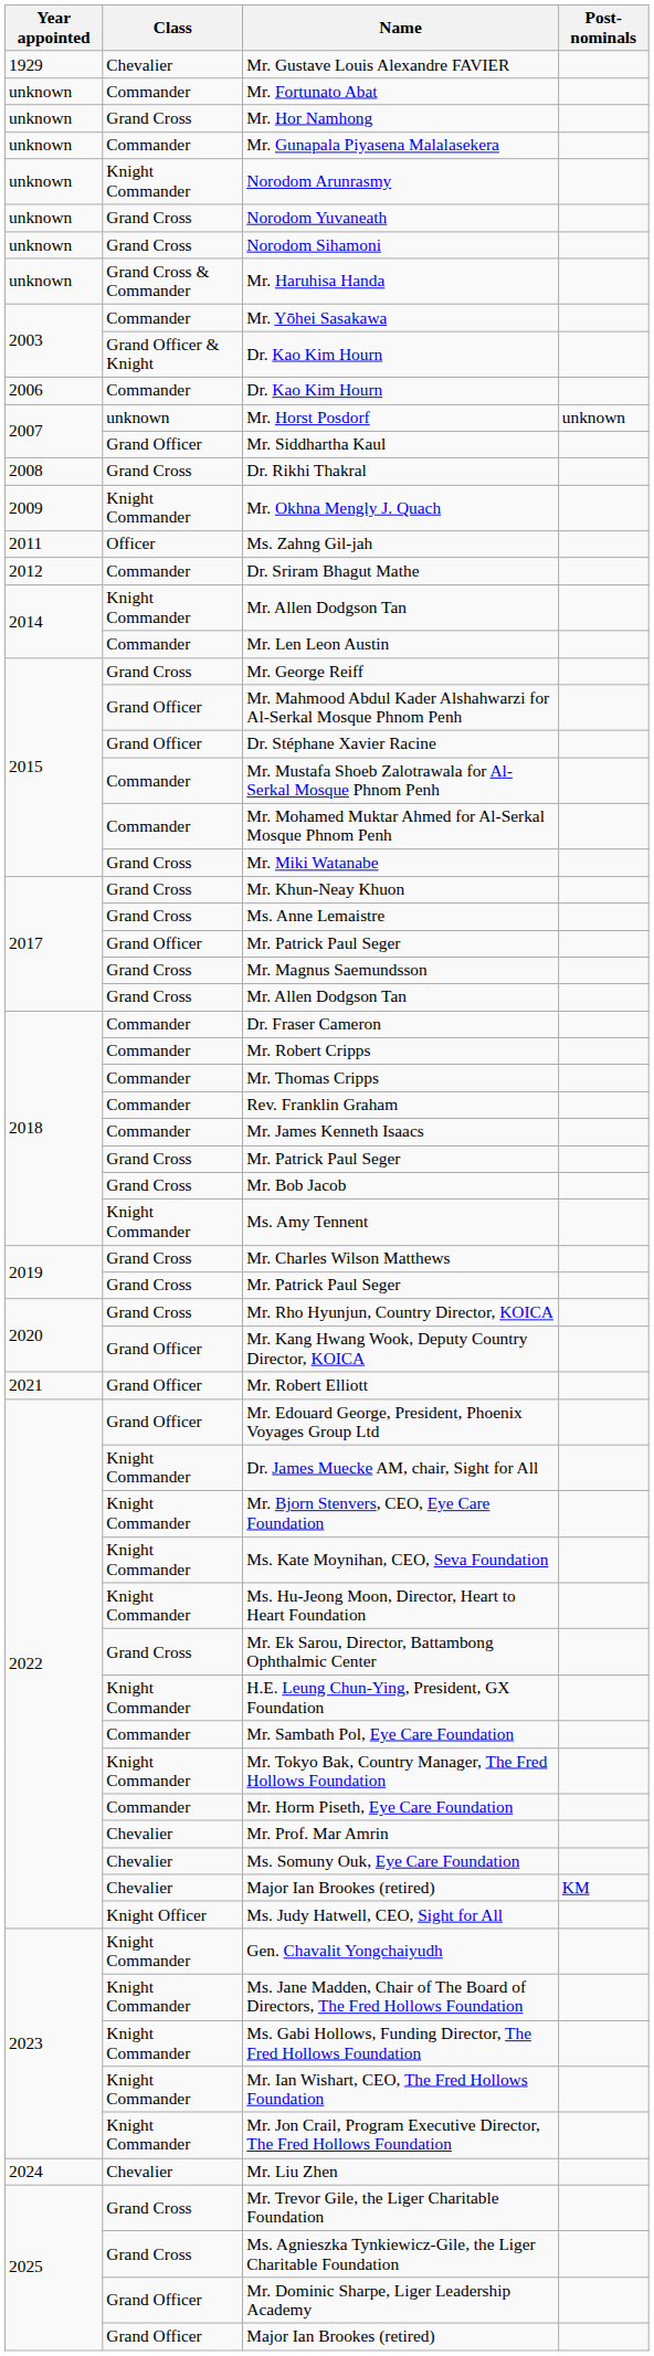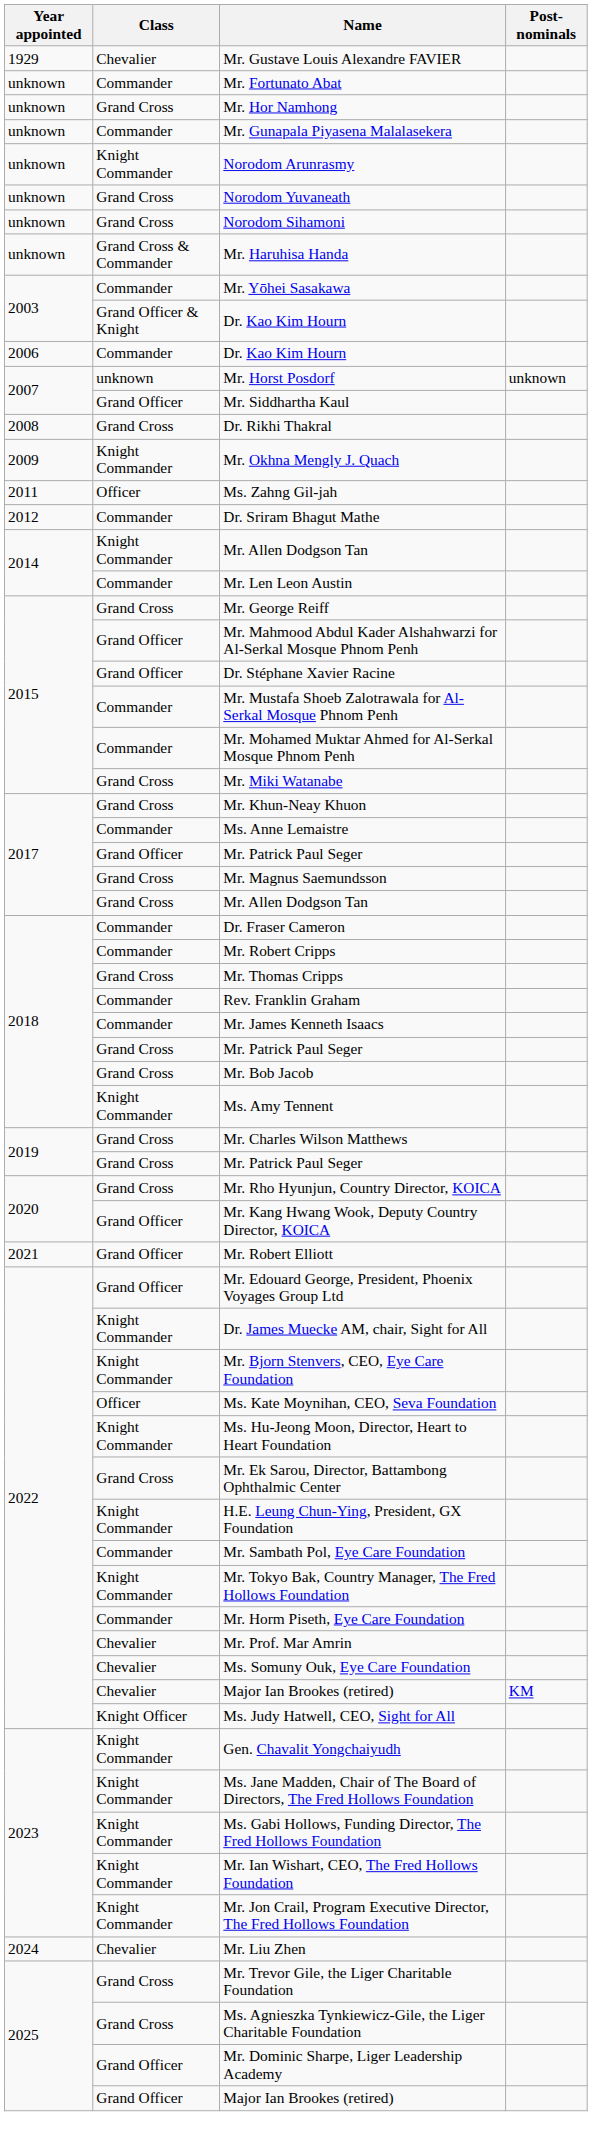 <table class="wikitable sortable">
 <tr>
 <th>Year appointed</th>
 <th>Class</th>
 <th>Name</th>
 <th>Post-nominals</th>
 </tr>
 <tr>
 <td rowspan="1">1929</td>
 <td>Chevalier</td>
 <td>Mr. Gustave Louis Alexandre FAVIER</td>
 <td></td>
 </tr>
 <tr>
 <td>unknown</td>
 <td>Commander</td>
 <td>Mr. <a href='#'>Fortunato Abat</a></td>
 <td></td>
 </tr>
 <tr>
 <td>unknown</td>
 <td>Grand Cross</td>
 <td>Mr. <a href='#'>Hor Namhong</a></td>
 <td></td>
 </tr>
 <tr>
 <td>unknown</td>
 <td>Commander</td>
 <td>Mr. <a href='#'>Gunapala Piyasena Malalasekera</a></td>
 <td></td>
 </tr>
 <tr>
 <td>unknown</td>
 <td>Knight Commander</td>
 <td><a href='#'>Norodom Arunrasmy</a></td>
 <td></td>
 </tr>
 <tr>
 <td>unknown</td>
 <td>Grand Cross</td>
 <td><a href='#'>Norodom Yuvaneath</a></td>
 <td></td>
 </tr>
 <tr>
 <td>unknown</td>
 <td>Grand Cross</td>
 <td><a href='#'>Norodom Sihamoni</a></td>
 <td></td>
 </tr>
 <tr>
 <td>unknown</td>
 <td>Grand Cross & Commander</td>
 <td>Mr. <a href='#'>Haruhisa Handa</a></td>
 <td> </td>
 </tr>
 <tr>
 <td rowspan="2">2003</td>
 <td>Commander</td>
 <td>Mr. <a href='#'>Yōhei Sasakawa</a></td>
 <td></td>
 </tr>
 <tr>
 <td>Grand Officer & Knight</td>
 <td>Dr. <a href='#'>Kao Kim Hourn</a></td>
 <td> </td>
 </tr>
 <tr>
 <td rowspan="1">2006</td>
 <td>Commander</td>
 <td>Dr. <a href='#'>Kao Kim Hourn</a></td>
 <td></td>
 </tr>
 <tr>
 <td rowspan="2">2007</td>
 <td>unknown</td>
 <td>Mr. <a href='#'>Horst Posdorf</a></td>
 <td>unknown</td>
 </tr>
 <tr>
 <td>Grand Officer</td>
 <td>Mr. Siddhartha Kaul</td>
 <td></td>
 </tr>
 <tr>
 <td>2008</td>
 <td>Grand Cross</td>
 <td>Dr. Rikhi Thakral</td>
 <td></td>
 </tr>
 <tr>
 <td rowspan="1">2009</td>
 <td>Knight Commander</td>
 <td>Mr. <a href='#'>Okhna Mengly J. Quach</a></td>
 <td></td>
 </tr>
 <tr>
 <td>2011</td>
 <td>Officer</td>
 <td>Ms. Zahng Gil-jah</td>
 <td></td>
 </tr>
 <tr>
 <td>2012</td>
 <td>Commander</td>
 <td>Dr. Sriram Bhagut Mathe</td>
 <td></td>
 </tr>
 <tr>
 <td rowspan="2">2014</td>
 <td>Knight Commander</td>
 <td>Mr. Allen Dodgson Tan</td>
 <td></td>
 </tr>
 <tr>
 <td>Commander</td>
 <td>Mr. Len Leon Austin</td>
 <td></td>
 </tr>
 <tr>
 <td rowspan="6">2015</td>
 <td>Grand Cross</td>
 <td>Mr. George Reiff</td>
 <td></td>
 </tr>
 <tr>
 <td>Grand Officer</td>
 <td>Mr. Mahmood Abdul Kader Alshahwarzi for Al-Serkal Mosque Phnom Penh</td>
 <td></td>
 </tr>
 <tr>
 <td>Grand Officer</td>
 <td>Dr. Stéphane Xavier Racine</td>
 <td></td>
 </tr>
 <tr>
 <td>Commander</td>
 <td>Mr. Mustafa Shoeb Zalotrawala for <a href='#'>Al-Serkal Mosque</a> Phnom Penh</td>
 <td></td>
 </tr>
 <tr>
 <td>Commander</td>
 <td>Mr. Mohamed Muktar Ahmed for Al-Serkal Mosque Phnom Penh</td>
 <td></td>
 </tr>
 <tr>
 <td>Grand Cross</td>
 <td>Mr. <a href='#'>Miki Watanabe</a></td>
 <td></td>
 </tr>
 <tr>
 <td rowspan="5">2017</td>
 <td>Grand Cross</td>
 <td>Mr. Khun-Neay Khuon</td>
 <td></td>
 </tr>
 <tr>
-<td>Grand Cross</td>
+<td>Commander</td>
 <td>Ms. Anne Lemaistre</td>
 <td></td>
 </tr>
 <tr>
 <td>Grand Officer</td>
 <td>Mr. Patrick Paul Seger</td>
 <td></td>
 </tr>
 <tr>
 <td>Grand Cross</td>
 <td>Mr. Magnus Saemundsson</td>
 <td></td>
 </tr>
 <tr>
 <td>Grand Cross</td>
 <td>Mr. Allen Dodgson Tan</td>
 <td></td>
 </tr>
 <tr>
 <td rowspan="8">2018</td>
 <td>Commander</td>
 <td>Dr. Fraser Cameron</td>
 <td></td>
 </tr>
 <tr>
 <td>Commander</td>
 <td>Mr. Robert Cripps</td>
 <td></td>
 </tr>
 <tr>
-<td>Commander</td>
+<td>Grand Cross</td>
 <td>Mr. Thomas Cripps</td>
 <td></td>
 </tr>
 <tr>
 <td>Commander</td>
 <td>Rev. Franklin Graham</td>
 <td></td>
 </tr>
 <tr>
 <td>Commander</td>
 <td>Mr. James Kenneth Isaacs</td>
 <td></td>
 </tr>
 <tr>
 <td>Grand Cross</td>
 <td>Mr. Patrick Paul Seger</td>
 <td></td>
 </tr>
 <tr>
 <td>Grand Cross</td>
 <td>Mr. Bob Jacob</td>
 <td></td>
 </tr>
 <tr>
 <td>Knight Commander</td>
 <td>Ms. Amy Tennent</td>
 <td></td>
 </tr>
 <tr>
 <td rowspan="2">2019</td>
 <td>Grand Cross</td>
 <td>Mr. Charles Wilson Matthews</td>
 <td></td>
 </tr>
 <tr>
 <td>Grand Cross</td>
 <td>Mr. Patrick Paul Seger</td>
 <td></td>
 </tr>
 <tr>
 <td rowspan="2">2020</td>
 <td>Grand Cross</td>
 <td>Mr. Rho Hyunjun, Country Director, <a href='#'>KOICA</a></td>
 <td></td>
 </tr>
 <tr>
 <td>Grand Officer</td>
 <td>Mr. Kang Hwang Wook, Deputy Country Director, <a href='#'>KOICA</a></td>
 <td></td>
 </tr>
 <tr>
 <td rowspan="1">2021</td>
 <td>Grand Officer</td>
 <td>Mr. Robert Elliott</td>
 <td></td>
 </tr>
 <tr>
 <td rowspan="14">2022</td>
 <td>Grand Officer</td>
 <td>Mr. Edouard George, President, Phoenix Voyages Group Ltd</td>
 <td></td>
 </tr>
 <tr>
 <td>Knight Commander</td>
 <td>Dr. <a href='#'>James Muecke</a> AM, chair, Sight for All</td>
 <td></td>
 </tr>
 <tr>
 <td>Knight Commander</td>
 <td>Mr. <a href='#'>Bjorn Stenvers</a>, CEO, <a href='#'>Eye Care Foundation</a></td>
 <td></td>
 </tr>
 <tr>
-<td>Knight Commander</td>
+<td>Officer</td>
 <td>Ms. Kate Moynihan, CEO, <a href='#'>Seva Foundation</a></td>
 <td></td>
 </tr>
 <tr>
 <td>Knight Commander</td>
 <td>Ms. Hu-Jeong Moon, Director, Heart to Heart Foundation</td>
 <td></td>
 </tr>
 <tr>
 <td>Grand Cross</td>
 <td>Mr. Ek Sarou, Director, Battambong Ophthalmic Center</td>
 <td></td>
 </tr>
 <tr>
 <td>Knight Commander</td>
 <td>H.E. <a href='#'>Leung Chun-Ying</a>, President, GX Foundation</td>
 <td></td>
 </tr>
 <tr>
 <td>Commander</td>
 <td>Mr. Sambath Pol, <a href='#'>Eye Care Foundation</a></td>
 <td></td>
 </tr>
 <tr>
 <td>Knight Commander</td>
 <td>Mr. Tokyo Bak, Country Manager, <a href='#'>The Fred Hollows Foundation</a></td>
 <td></td>
 </tr>
 <tr>
 <td>Commander</td>
 <td>Mr. Horm Piseth, <a href='#'>Eye Care Foundation</a></td>
 <td></td>
 </tr>
 <tr>
 <td>Chevalier</td>
 <td>Mr. Prof. Mar Amrin</td>
 <td></td>
 </tr>
 <tr>
 <td>Chevalier</td>
 <td>Ms. Somuny Ouk, <a href='#'>Eye Care Foundation</a></td>
 <td></td>
 </tr>
 <tr>
 <td>Chevalier</td>
 <td>Major Ian Brookes (retired)</td>
 <td><a href='#'>KM</a></td>
 </tr>
 <tr>
 <td>Knight Officer</td>
 <td>Ms. Judy Hatwell, CEO, <a href='#'>Sight for All</a></td>
 <td></td>
 </tr>
 <tr>
 <td rowspan="5">2023</td>
 <td>Knight Commander</td>
 <td>Gen. <a href='#'>Chavalit Yongchaiyudh</a></td>
 <td></td>
 </tr>
 <tr>
 <td>Knight Commander</td>
 <td>Ms. Jane Madden, Chair of The Board of Directors, <a href='#'>The Fred Hollows Foundation</a></td>
 <td></td>
 </tr>
 <tr>
 <td>Knight Commander</td>
 <td>Ms. Gabi Hollows, Funding Director, <a href='#'>The Fred Hollows Foundation</a></td>
 <td></td>
 </tr>
 <tr>
 <td>Knight Commander</td>
 <td>Mr. Ian Wishart, CEO, <a href='#'>The Fred Hollows Foundation</a></td>
 <td></td>
 </tr>
 <tr>
 <td>Knight Commander</td>
 <td>Mr. Jon Crail, Program Executive Director, <a href='#'>The Fred Hollows Foundation</a></td>
 <td></td>
 </tr>
 <tr>
 <td>2024</td>
 <td>Chevalier</td>
 <td>Mr. Liu Zhen</td>
 <td></td>
 </tr>
 <tr>
 <td rowspan="7">2025</td>
 <td>Grand Cross</td>
 <td>Mr. Trevor Gile, the Liger Charitable Foundation</td>
 <td></td>
 </tr>
 <tr>
 <td>Grand Cross</td>
 <td>Ms. Agnieszka Tynkiewicz-Gile, the Liger Charitable Foundation</td>
 <td></td>
 </tr>
 <tr>
 <td>Grand Officer</td>
 <td>Mr. Dominic Sharpe, Liger Leadership Academy</td>
 <td></td>
 </tr>
 <tr>
 <td>Grand Officer</td>
 <td>Major Ian Brookes (retired)</td>
 <td></td>
 </tr>
 </table>
